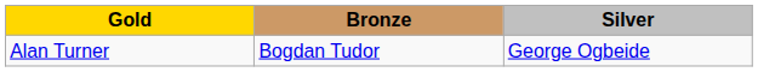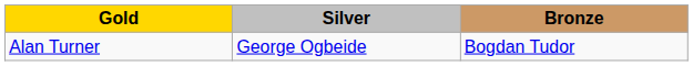 <table class="wikitable" style="text-align:left">
 <tr align="center">
 <td width=200 bgcolor=gold><strong>Gold</strong></td>
+<td width=200 bgcolor=silver><strong>Silver</strong></td>
 <td width=200 bgcolor=CC9966><strong>Bronze</strong></td>
-<td width=200 bgcolor=silver><strong>Silver</strong></td>
 </tr>
 <tr>
 <td><a href='#'>Alan Turner</a><br><em></em></td>
+<td><a href='#'>George Ogbeide</a><br><em></em></td>
 <td><a href='#'>Bogdan Tudor</a><br><em></em></td>
-<td><a href='#'>George Ogbeide</a><br><em></em></td>
 </tr>
 </table>
